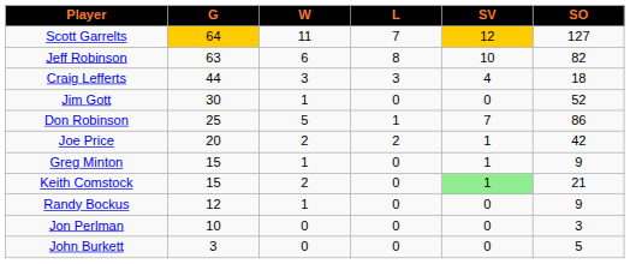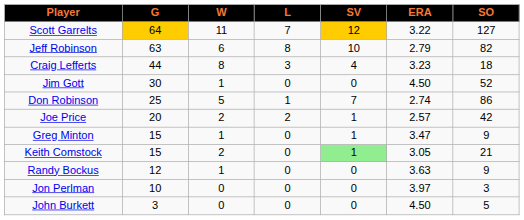 <table class="wikitable sortable">
 <tr>
 <th style="background:black;color:#f47937;" width="16%">Player</th>
 <th style="background:black;color:#f47937;" width="9%">G</th>
 <th style="background:black;color:#f47937;" width="9%">W</th>
 <th style="background:black;color:#f47937;" width="9%">L</th>
 <th style="background:black;color:#f47937;" width="9%">SV</th>
+<th style="background:black;color:#f47937;" width="9%">ERA</th>
 <th style="background:black;color:#f47937;" width="9%">SO</th>
 </tr>
 <tr align="center">
 <td><a href='#'>Scott Garrelts</a></td>
 <td bgcolor="#FFCC00">64</td>
 <td>11</td>
 <td>7</td>
 <td bgcolor="#FFCC00">12</td>
+<td>3.22</td>
 <td>127</td>
 </tr>
 <tr align="center">
 <td><a href='#'>Jeff Robinson</a></td>
 <td>63</td>
 <td>6</td>
 <td>8</td>
 <td>10</td>
+<td>2.79</td>
 <td>82</td>
 </tr>
 <tr align="center">
 <td><a href='#'>Craig Lefferts</a></td>
 <td>44</td>
-<td>3</td>
+<td>8</td>
 <td>3</td>
 <td>4</td>
+<td>3.23</td>
 <td>18</td>
 </tr>
 <tr align="center">
 <td><a href='#'>Jim Gott</a></td>
 <td>30</td>
 <td>1</td>
 <td>0</td>
 <td>0</td>
+<td>4.50</td>
 <td>52</td>
 </tr>
 <tr align="center">
 <td><a href='#'>Don Robinson</a></td>
 <td>25</td>
 <td>5</td>
 <td>1</td>
 <td>7</td>
+<td>2.74</td>
 <td>86</td>
 </tr>
 <tr align="center">
 <td><a href='#'>Joe Price</a></td>
 <td>20</td>
 <td>2</td>
 <td>2</td>
 <td>1</td>
+<td>2.57</td>
 <td>42</td>
 </tr>
 <tr align="center">
 <td><a href='#'>Greg Minton</a></td>
 <td>15</td>
 <td>1</td>
 <td>0</td>
 <td>1</td>
+<td>3.47</td>
 <td>9</td>
 </tr>
 <tr align="center">
 <td><a href='#'>Keith Comstock</a></td>
 <td>15</td>
 <td>2</td>
 <td>0</td>
 <td style="background: lightgreen;">1</td>
+<td>3.05</td>
 <td>21</td>
 </tr>
 <tr align="center">
 <td><a href='#'>Randy Bockus</a></td>
 <td>12</td>
 <td>1</td>
 <td>0</td>
 <td>0</td>
+<td>3.63</td>
 <td>9</td>
 </tr>
 <tr align="center">
 <td><a href='#'>Jon Perlman</a></td>
 <td>10</td>
 <td>0</td>
 <td>0</td>
 <td>0</td>
+<td>3.97</td>
 <td>3</td>
 </tr>
 <tr align="center">
 <td><a href='#'>John Burkett</a></td>
 <td>3</td>
 <td>0</td>
 <td>0</td>
 <td>0</td>
+<td>4.50</td>
 <td>5</td>
 </tr>
 </table>
